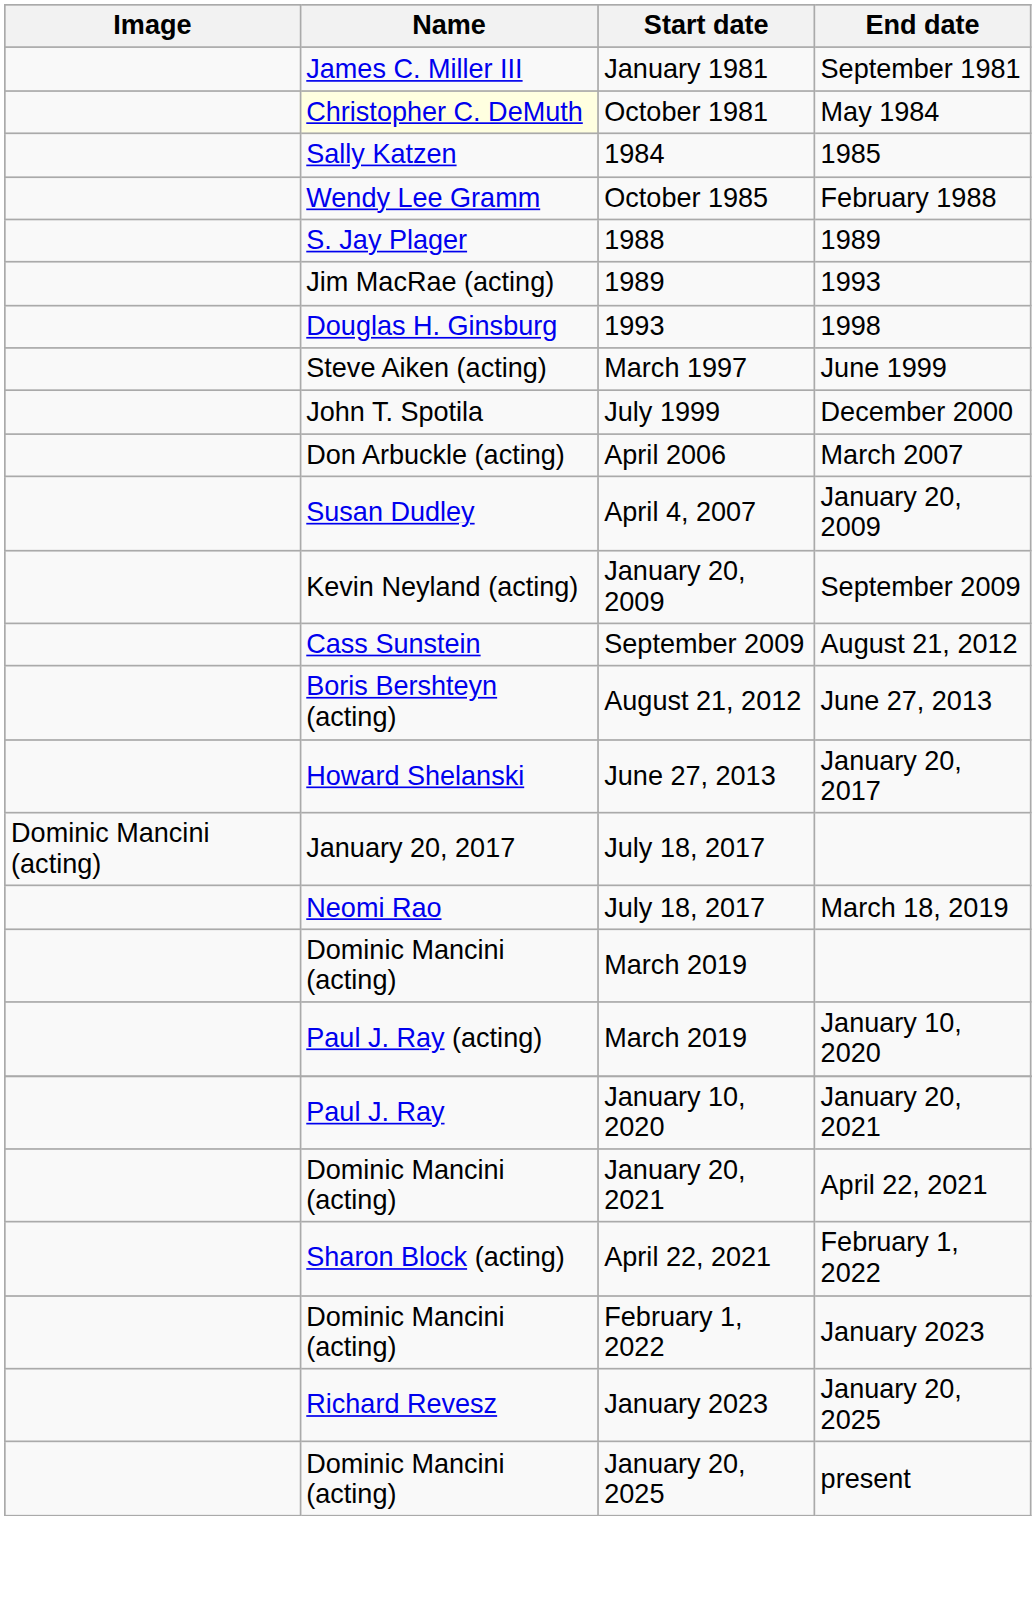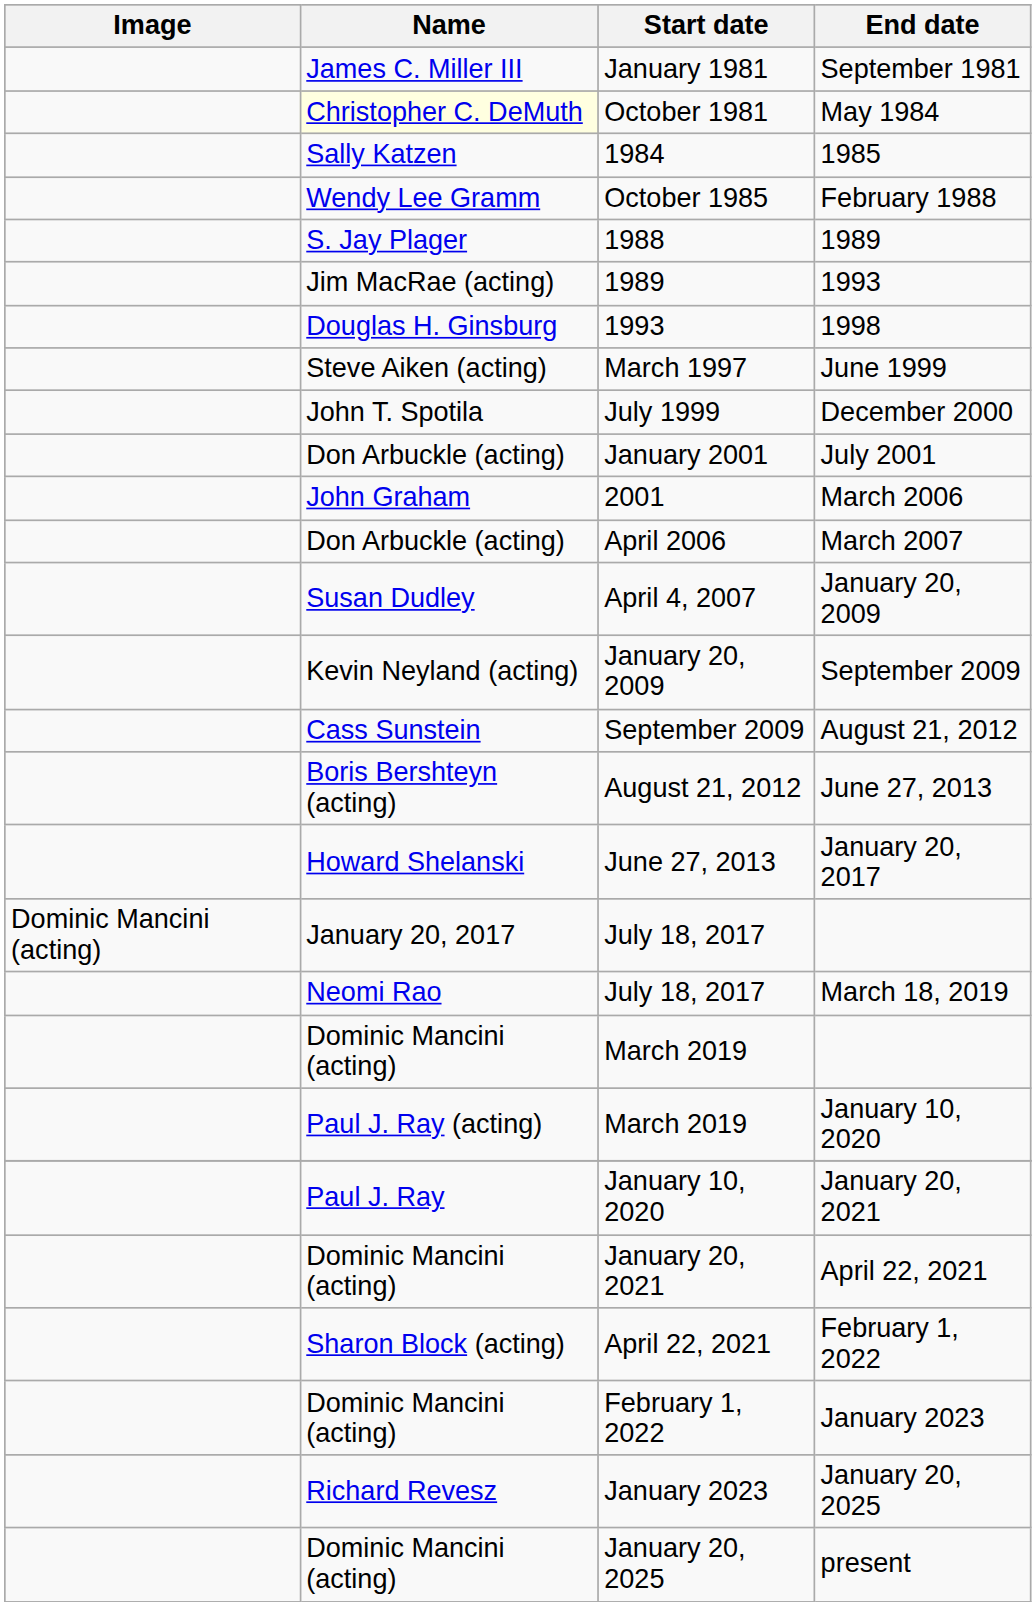 <table class="wikitable sortable">
 <tr>
 <th>Image</th>
 <th>Name</th>
 <th>Start date</th>
 <th>End date</th>
 </tr>
 <tr>
 <td></td>
 <td><a href='#'>James C. Miller III</a></td>
 <td>January 1981</td>
 <td>September 1981</td>
 </tr>
 <tr>
 <td></td>
 <td style="background: lightyellow;"><a href='#'>Christopher C. DeMuth</a></td>
 <td>October 1981</td>
 <td>May 1984</td>
 </tr>
 <tr>
 <td></td>
 <td><a href='#'>Sally Katzen</a></td>
 <td>1984</td>
 <td>1985</td>
 </tr>
 <tr>
 <td></td>
 <td><a href='#'>Wendy Lee Gramm</a></td>
 <td>October 1985</td>
 <td>February 1988</td>
 </tr>
 <tr>
 <td></td>
 <td><a href='#'>S. Jay Plager</a></td>
 <td>1988</td>
 <td>1989</td>
 </tr>
 <tr>
 <td></td>
 <td>Jim MacRae (acting)</td>
 <td>1989</td>
 <td>1993</td>
 </tr>
 <tr>
 <td></td>
 <td><a href='#'>Douglas H. Ginsburg</a></td>
 <td>1993</td>
 <td>1998</td>
 </tr>
 <tr>
 <td></td>
 <td>Steve Aiken (acting)</td>
 <td>March 1997</td>
 <td>June 1999</td>
 </tr>
 <tr>
 <td></td>
 <td>John T. Spotila</td>
 <td>July 1999</td>
 <td>December 2000</td>
+</tr>
+<tr>
+<td></td>
+<td>Don Arbuckle (acting)</td>
+<td>January 2001</td>
+<td>July 2001</td>
+</tr>
+<tr>
+<td></td>
+<td><a href='#'>John Graham</a></td>
+<td>2001</td>
+<td>March 2006</td>
 </tr>
 <tr>
 <td></td>
 <td>Don Arbuckle (acting)</td>
 <td>April 2006</td>
 <td>March 2007</td>
 </tr>
 <tr>
 <td></td>
 <td><a href='#'>Susan Dudley</a></td>
 <td>April 4, 2007</td>
 <td>January 20, 2009</td>
 </tr>
 <tr>
 <td></td>
 <td>Kevin Neyland (acting)</td>
 <td>January 20, 2009</td>
 <td>September 2009</td>
 </tr>
 <tr>
 <td></td>
 <td><a href='#'>Cass Sunstein</a></td>
 <td>September 2009</td>
 <td>August 21, 2012</td>
 </tr>
 <tr>
 <td></td>
 <td><a href='#'>Boris Bershteyn</a> (acting)</td>
 <td>August 21, 2012</td>
 <td>June 27, 2013</td>
 </tr>
 <tr>
 <td></td>
 <td><a href='#'>Howard Shelanski</a></td>
 <td>June 27, 2013</td>
 <td>January 20, 2017</td>
 </tr>
 <tr>
 <td>Dominic Mancini (acting)</td>
 <td>January 20, 2017</td>
 <td>July 18, 2017</td>
 </tr>
 <tr>
 <td></td>
 <td><a href='#'>Neomi Rao</a></td>
 <td>July 18, 2017</td>
 <td>March 18, 2019</td>
 </tr>
 <tr>
 <td></td>
 <td>Dominic Mancini (acting)</td>
 <td>March 2019</td>
 <td></td>
 </tr>
 <tr>
 <td></td>
 <td><a href='#'>Paul J. Ray</a> (acting)</td>
 <td>March 2019</td>
 <td>January 10, 2020</td>
 </tr>
 <tr>
 </tr>
 <tr>
 <td></td>
 <td><a href='#'>Paul J. Ray</a></td>
 <td>January 10, 2020</td>
 <td>January 20, 2021</td>
 </tr>
 <tr>
 <td></td>
 <td>Dominic Mancini (acting)</td>
 <td>January 20, 2021</td>
 <td>April 22, 2021</td>
 </tr>
 <tr>
 <td></td>
 <td><a href='#'>Sharon Block</a> (acting)</td>
 <td>April 22, 2021</td>
 <td>February 1, 2022</td>
 </tr>
 <tr>
 <td></td>
 <td>Dominic Mancini (acting)</td>
 <td>February 1, 2022</td>
 <td>January 2023</td>
 </tr>
 <tr>
 <td></td>
 <td><a href='#'>Richard Revesz</a></td>
 <td>January 2023</td>
 <td>January 20, 2025</td>
 </tr>
 <tr>
 <td></td>
 <td>Dominic Mancini (acting)</td>
 <td>January 20, 2025</td>
 <td>present</td>
 </tr>
 </table>
